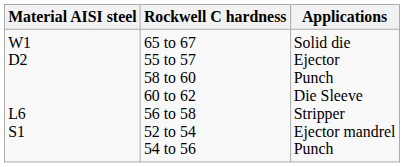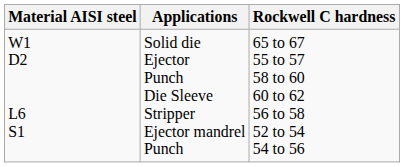 <table class="wikitable">
 <tr>
 <th>Material AISI steel</th>
+<th>Applications</th>
 <th>Rockwell C hardness</th>
-<th>Applications</th>
 </tr>
 <tr>
 <td>W1<br>D2<br><br><br>L6<br> S1<br><br></td>
+<td>Solid die<br> Ejector<br> Punch<br> Die Sleeve<br> Stripper<br> Ejector mandrel<br> Punch</td>
 <td>65 to 67<br>55 to 57<br> 58 to 60<br> 60 to 62<br> 56 to 58<br>52 to 54<br> 54 to 56</td>
-<td>Solid die<br> Ejector<br> Punch<br> Die Sleeve<br> Stripper<br> Ejector mandrel<br> Punch</td>
 </tr>
 </table>
